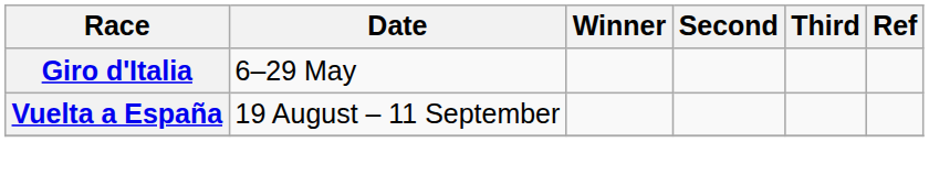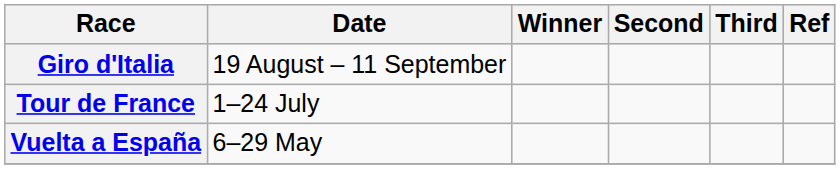 <table class="wikitable plainrowheaders">
 <tr>
 <th>Race</th>
 <th>Date</th>
 <th>Winner</th>
 <th>Second</th>
 <th>Third</th>
 <th>Ref</th>
 </tr>
 <tr>
 <th scope=row> <a href='#'>Giro d'Italia</a></th>
-<td>6–29 May</td>
+<td>19 August – 11 September</td>
+<td></td>
+<td></td>
+<td></td>
+<td align=center></td>
+</tr>
+<tr>
+<th scope=row> <a href='#'>Tour de France</a></th>
+<td>1–24 July</td>
 <td></td>
 <td></td>
 <td></td>
 <td align=center></td>
 </tr>
 <tr>
 <th scope=row> <a href='#'>Vuelta a España</a></th>
-<td>19 August – 11 September</td>
+<td>6–29 May</td>
 <td></td>
 <td></td>
 <td></td>
 <td align=center></td>
 </tr>
 <tr>
 </tr>
 </table>
